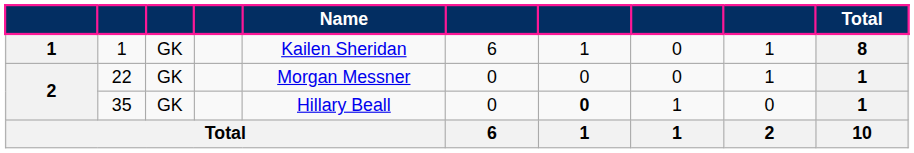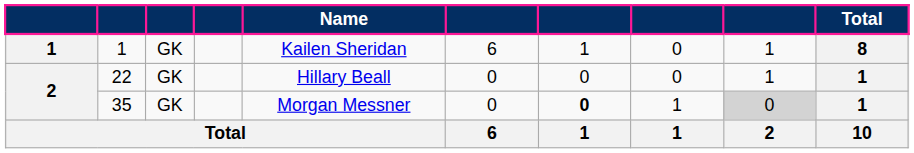 <table class="wikitable sortable" style="text-align:center;">
 <tr>
 <th style="background:#032E62; color:white; border:2px solid #FC1896; width:75px;" scope="col"></th>
 <th style="background:#032E62; color:white; border:2px solid #FC1896; width:35px;" scope="col"></th>
 <th style="background:#032E62; color:white; border:2px solid #FC1896; width:35px;" scope="col"></th>
 <th style="background:#032E62; color:white; border:2px solid #FC1896; width:35px;" scope="col"></th>
 <th style="background:#032E62; color:white; border:2px solid #FC1896; width:175px;" scope="col">Name</th>
 <th style="background:#032E62; color:white; border:2px solid #FC1896; width:75px;" scope="col"></th>
 <th style="background:#032E62; color:white; border:2px solid #FC1896; width:75px;" scope="col"></th>
 <th style="background:#032E62; color:white; border:2px solid #FC1896; width:75px;" scope="col"></th>
 <th style="background:#032E62; color:white; border:2px solid #FC1896; width:75px;" scope="col"></th>
 <th style="background:#032E62; color:white; border:2px solid #FC1896; width:75px;" scope="col">Total</th>
 </tr>
 <tr>
 <th scope="row">1</th>
 <td>1</td>
 <td>GK</td>
 <td></td>
 <td><a href='#'>Kailen Sheridan</a></td>
 <td>6</td>
 <td>1</td>
 <td>0</td>
 <td scope="row">1</td>
 <th>8</th>
 </tr>
 <tr>
 <th rowspan="2">2</th>
 <td>22</td>
 <td>GK</td>
 <td></td>
-<td><a href='#'>Morgan Messner</a></td>
+<td><a href='#'>Hillary Beall</a></td>
 <td>0</td>
 <td>0</td>
 <td>0</td>
 <td>1</td>
 <th>1</th>
 </tr>
 <tr>
 <td>35</td>
 <td>GK</td>
 <td></td>
-<td><a href='#'>Hillary Beall</a></td>
+<td><a href='#'>Morgan Messner</a></td>
 <td>0</td>
 <td><strong>0</strong></td>
 <td>1</td>
-<td>0</td>
+<td style="background: lightgrey;">0</td>
 <th>1</th>
 </tr>
 <tr>
 <th colspan="5" scope="row">Total</th>
 <th>6</th>
 <th>1</th>
 <th>1</th>
 <th>2</th>
 <th>10</th>
 </tr>
 </table>
